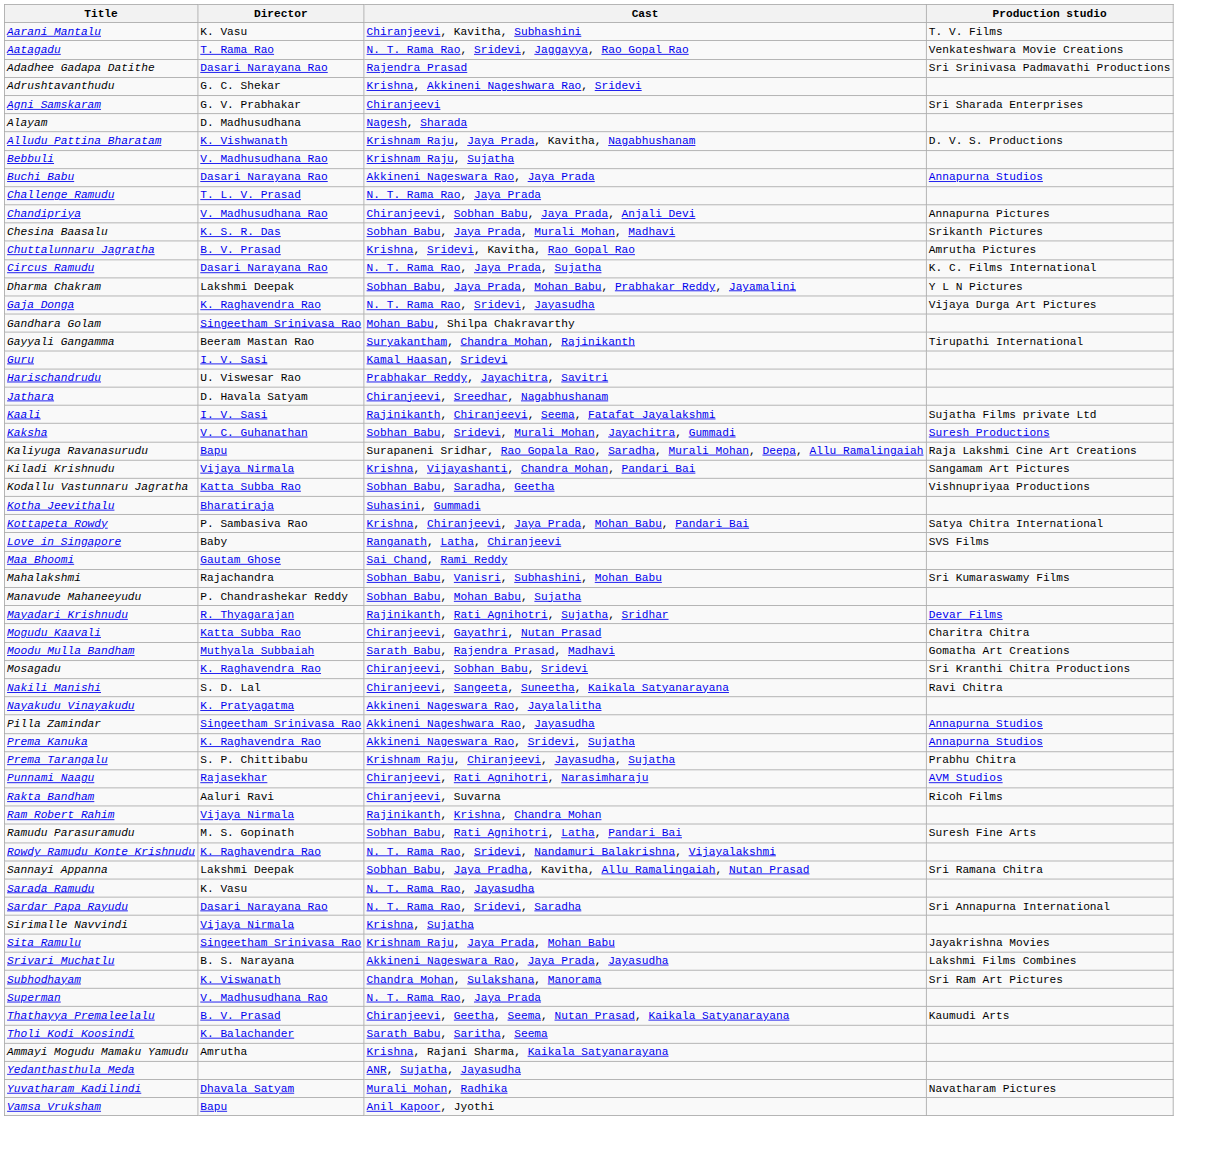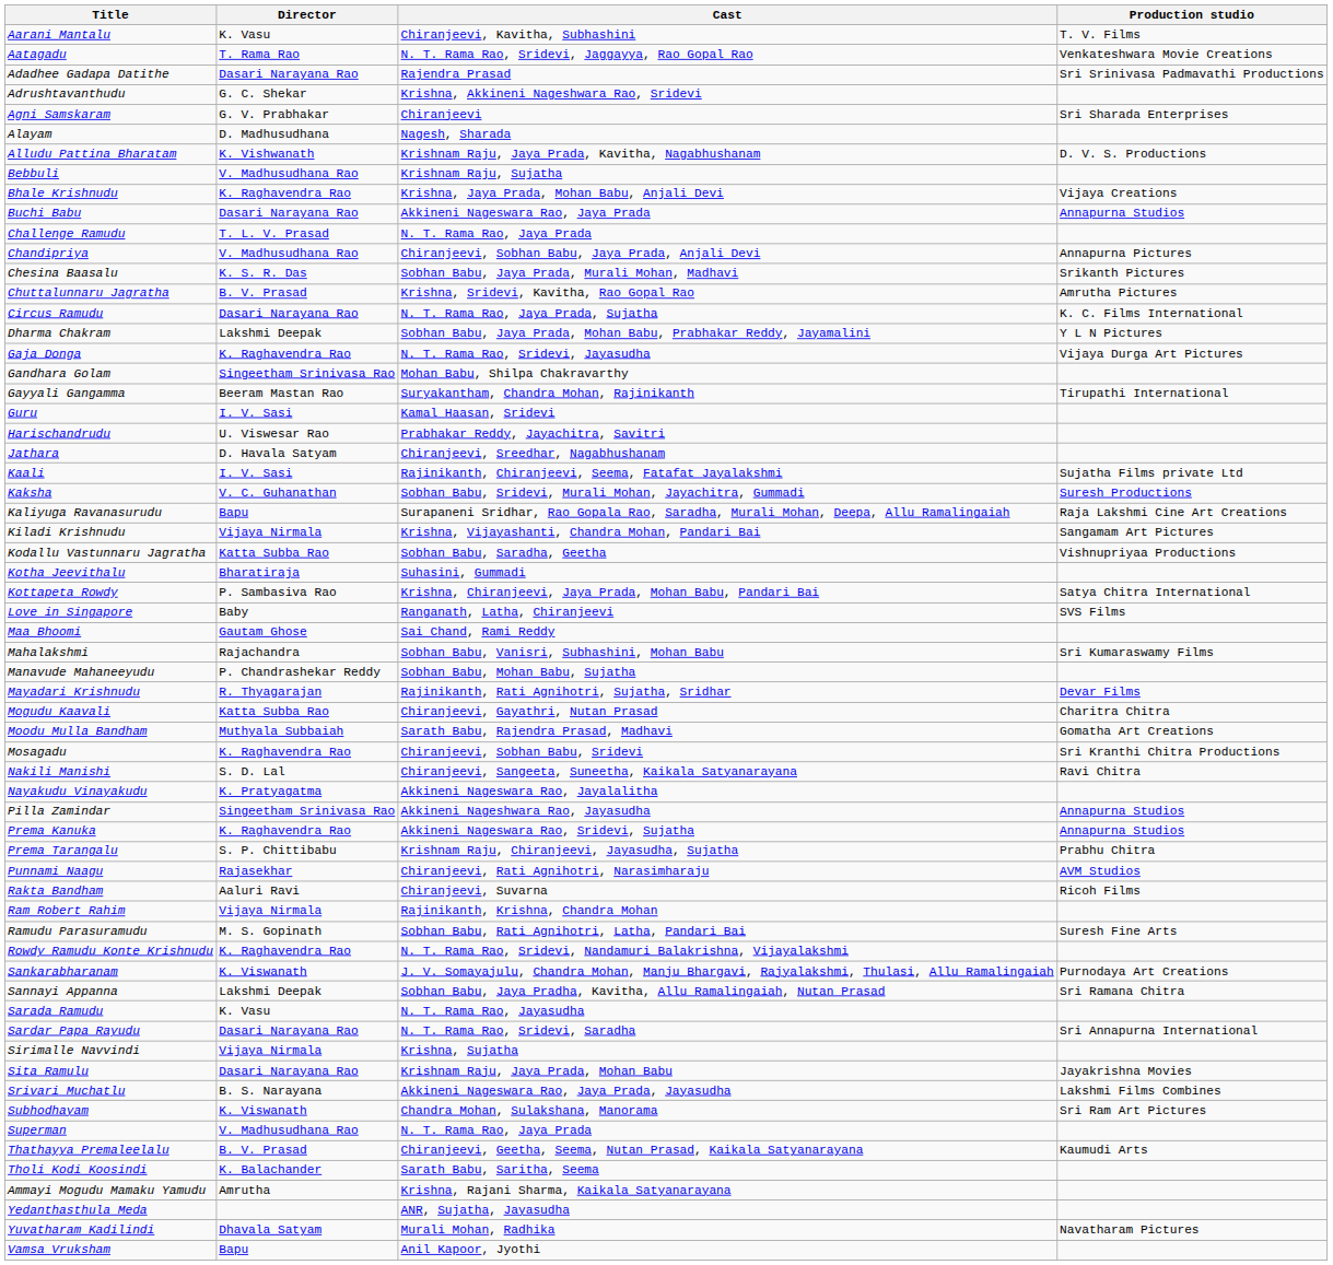 <table class="wikitable">
 <tr>
 <th>Title</th>
 <th>Director</th>
 <th>Cast</th>
 <th>Production studio</th>
 </tr>
 <tr>
 <td><em><a href='#'>Aarani Mantalu</a></em></td>
 <td>K. Vasu</td>
 <td><a href='#'>Chiranjeevi</a>, Kavitha, <a href='#'>Subhashini</a></td>
 <td>T. V. Films</td>
 </tr>
 <tr>
 <td><em><a href='#'>Aatagadu</a></em></td>
 <td><a href='#'>T. Rama Rao</a></td>
 <td><a href='#'>N. T. Rama Rao</a>, <a href='#'>Sridevi</a>, <a href='#'>Jaggayya</a>, <a href='#'>Rao Gopal Rao</a></td>
 <td>Venkateshwara Movie Creations</td>
 </tr>
 <tr>
 <td><em>Adadhee Gadapa Datithe</em></td>
 <td><a href='#'>Dasari Narayana Rao</a></td>
 <td><a href='#'>Rajendra Prasad</a></td>
 <td>Sri Srinivasa Padmavathi Productions</td>
 </tr>
 <tr>
 <td><em>Adrushtavanthudu</em></td>
 <td>G. C. Shekar</td>
 <td><a href='#'>Krishna</a>, <a href='#'>Akkineni Nageshwara Rao</a>, <a href='#'>Sridevi</a></td>
 <td></td>
 </tr>
 <tr>
 <td><em><a href='#'>Agni Samskaram</a></em></td>
 <td>G. V. Prabhakar</td>
 <td><a href='#'>Chiranjeevi</a></td>
 <td>Sri Sharada Enterprises</td>
 </tr>
 <tr>
 <td><em>Alayam</em></td>
 <td>D. Madhusudhana</td>
 <td><a href='#'>Nagesh</a>, <a href='#'>Sharada</a></td>
 <td></td>
 </tr>
 <tr>
 <td><em><a href='#'>Alludu Pattina Bharatam</a></em></td>
 <td><a href='#'>K. Vishwanath</a></td>
 <td><a href='#'>Krishnam Raju</a>, <a href='#'>Jaya Prada</a>, Kavitha, <a href='#'>Nagabhushanam</a></td>
 <td>D. V. S. Productions</td>
 </tr>
 <tr>
 <td><em><a href='#'>Bebbuli</a></em></td>
 <td><a href='#'>V. Madhusudhana Rao</a></td>
 <td><a href='#'>Krishnam Raju</a>, <a href='#'>Sujatha</a></td>
 <td></td>
+</tr>
+<tr>
+<td><em><a href='#'>Bhale Krishnudu</a></em></td>
+<td><a href='#'>K. Raghavendra Rao</a></td>
+<td><a href='#'>Krishna</a>, <a href='#'>Jaya Prada</a>, <a href='#'>Mohan Babu</a>, <a href='#'>Anjali Devi</a></td>
+<td>Vijaya Creations</td>
 </tr>
 <tr>
 <td><em><a href='#'>Buchi Babu</a></em></td>
 <td><a href='#'>Dasari Narayana Rao</a></td>
 <td><a href='#'>Akkineni Nageswara Rao</a>, <a href='#'>Jaya Prada</a></td>
 <td><a href='#'>Annapurna Studios</a></td>
 </tr>
 <tr>
 <td><em><a href='#'>Challenge Ramudu</a></em></td>
 <td><a href='#'>T. L. V. Prasad</a></td>
 <td><a href='#'>N. T. Rama Rao</a>, <a href='#'>Jaya Prada</a></td>
 <td></td>
 </tr>
 <tr>
 <td><em><a href='#'>Chandipriya</a></em></td>
 <td><a href='#'>V. Madhusudhana Rao</a></td>
 <td><a href='#'>Chiranjeevi</a>, <a href='#'>Sobhan Babu</a>, <a href='#'>Jaya Prada</a>, <a href='#'>Anjali Devi</a></td>
 <td>Annapurna Pictures</td>
 </tr>
 <tr>
 <td><em>Chesina Baasalu</em></td>
 <td><a href='#'>K. S. R. Das</a></td>
 <td><a href='#'>Sobhan Babu</a>, <a href='#'>Jaya Prada</a>, <a href='#'>Murali Mohan</a>, <a href='#'>Madhavi</a></td>
 <td>Srikanth Pictures</td>
 </tr>
 <tr>
 <td><em><a href='#'>Chuttalunnaru Jagratha</a></em></td>
 <td><a href='#'>B. V. Prasad</a></td>
 <td><a href='#'>Krishna</a>, <a href='#'>Sridevi</a>, Kavitha, <a href='#'>Rao Gopal Rao</a></td>
 <td>Amrutha Pictures</td>
 </tr>
 <tr>
 <td><em><a href='#'>Circus Ramudu</a></em></td>
 <td><a href='#'>Dasari Narayana Rao</a></td>
 <td><a href='#'>N. T. Rama Rao</a>, <a href='#'>Jaya Prada</a>, <a href='#'>Sujatha</a></td>
 <td>K. C. Films International</td>
 </tr>
 <tr>
 <td><em>Dharma Chakram</em></td>
 <td>Lakshmi Deepak</td>
 <td><a href='#'>Sobhan Babu</a>, <a href='#'>Jaya Prada</a>, <a href='#'>Mohan Babu</a>, <a href='#'>Prabhakar Reddy</a>, <a href='#'>Jayamalini</a></td>
 <td>Y L N Pictures</td>
 </tr>
 <tr>
 <td><em><a href='#'>Gaja Donga</a></em></td>
 <td><a href='#'>K. Raghavendra Rao</a></td>
 <td><a href='#'>N. T. Rama Rao</a>, <a href='#'>Sridevi</a>, <a href='#'>Jayasudha</a></td>
 <td>Vijaya Durga Art Pictures</td>
 </tr>
 <tr>
 <td><em>Gandhara Golam</em></td>
 <td><a href='#'>Singeetham Srinivasa Rao</a></td>
 <td><a href='#'>Mohan Babu</a>, Shilpa Chakravarthy</td>
 <td></td>
 </tr>
 <tr>
 <td><em>Gayyali Gangamma</em></td>
 <td>Beeram Mastan Rao</td>
 <td><a href='#'>Suryakantham</a>, <a href='#'>Chandra Mohan</a>, <a href='#'>Rajinikanth</a></td>
 <td>Tirupathi International</td>
 </tr>
 <tr>
 <td><em><a href='#'>Guru</a></em></td>
 <td><a href='#'>I. V. Sasi</a></td>
 <td><a href='#'>Kamal Haasan</a>, <a href='#'>Sridevi</a></td>
 <td></td>
 </tr>
 <tr>
 <td><em><a href='#'>Harischandrudu</a></em></td>
 <td>U. Viswesar Rao</td>
 <td><a href='#'>Prabhakar Reddy</a>, <a href='#'>Jayachitra</a>, <a href='#'>Savitri</a></td>
 <td></td>
 </tr>
 <tr>
 <td><em><a href='#'>Jathara</a></em></td>
 <td>D. Havala Satyam</td>
 <td><a href='#'>Chiranjeevi</a>, <a href='#'>Sreedhar</a>, <a href='#'>Nagabhushanam</a></td>
 <td></td>
 </tr>
 <tr>
 <td><em><a href='#'>Kaali</a></em></td>
 <td><a href='#'>I. V. Sasi</a></td>
 <td><a href='#'>Rajinikanth</a>, <a href='#'>Chiranjeevi</a>, <a href='#'>Seema</a>, <a href='#'>Fatafat Jayalakshmi</a></td>
 <td>Sujatha Films private Ltd</td>
 </tr>
 <tr>
 <td><em><a href='#'>Kaksha</a></em></td>
 <td><a href='#'>V. C. Guhanathan</a></td>
 <td><a href='#'>Sobhan Babu</a>, <a href='#'>Sridevi</a>, <a href='#'>Murali Mohan</a>, <a href='#'>Jayachitra</a>, <a href='#'>Gummadi</a></td>
 <td><a href='#'>Suresh Productions</a></td>
 </tr>
 <tr>
 <td><em>Kaliyuga Ravanasurudu</em></td>
 <td><a href='#'>Bapu</a></td>
 <td>Surapaneni Sridhar, <a href='#'>Rao Gopala Rao</a>, <a href='#'>Saradha</a>, <a href='#'>Murali Mohan</a>, <a href='#'>Deepa</a>, <a href='#'>Allu Ramalingaiah</a></td>
 <td>Raja Lakshmi Cine Art Creations</td>
 </tr>
 <tr>
 <td><em>Kiladi Krishnudu</em></td>
 <td><a href='#'>Vijaya Nirmala</a></td>
 <td><a href='#'>Krishna</a>, <a href='#'>Vijayashanti</a>, <a href='#'>Chandra Mohan</a>, <a href='#'>Pandari Bai</a></td>
 <td>Sangamam Art Pictures</td>
 </tr>
 <tr>
 <td><em>Kodallu Vastunnaru Jagratha</em></td>
 <td><a href='#'>Katta Subba Rao</a></td>
 <td><a href='#'>Sobhan Babu</a>, <a href='#'>Saradha</a>, <a href='#'>Geetha</a></td>
 <td>Vishnupriyaa Productions</td>
 </tr>
 <tr>
 <td><em><a href='#'>Kotha Jeevithalu</a></em></td>
 <td><a href='#'>Bharatiraja</a></td>
 <td><a href='#'>Suhasini</a>, <a href='#'>Gummadi</a></td>
 <td></td>
 </tr>
 <tr>
 <td><em><a href='#'>Kottapeta Rowdy</a></em></td>
 <td>P. Sambasiva Rao</td>
 <td><a href='#'>Krishna</a>, <a href='#'>Chiranjeevi</a>, <a href='#'>Jaya Prada</a>, <a href='#'>Mohan Babu</a>, <a href='#'>Pandari Bai</a></td>
 <td>Satya Chitra International</td>
 </tr>
 <tr>
 <td><em><a href='#'>Love in Singapore</a></em></td>
 <td>Baby</td>
 <td><a href='#'>Ranganath</a>, <a href='#'>Latha</a>, <a href='#'>Chiranjeevi</a></td>
 <td>SVS Films</td>
 </tr>
 <tr>
 <td><em><a href='#'>Maa Bhoomi</a></em></td>
 <td><a href='#'>Gautam Ghose</a></td>
 <td><a href='#'>Sai Chand</a>, <a href='#'>Rami Reddy</a></td>
 <td></td>
 </tr>
 <tr>
 <td><em>Mahalakshmi</em></td>
 <td>Rajachandra</td>
 <td><a href='#'>Sobhan Babu</a>, <a href='#'>Vanisri</a>, <a href='#'>Subhashini</a>, <a href='#'>Mohan Babu</a></td>
 <td>Sri Kumaraswamy Films</td>
 </tr>
 <tr>
 <td><em>Manavude Mahaneeyudu</em></td>
 <td>P. Chandrashekar Reddy</td>
 <td><a href='#'>Sobhan Babu</a>, <a href='#'>Mohan Babu</a>, <a href='#'>Sujatha</a></td>
 <td></td>
 </tr>
 <tr>
 <td><em><a href='#'>Mayadari Krishnudu</a></em></td>
 <td><a href='#'>R. Thyagarajan</a></td>
 <td><a href='#'>Rajinikanth</a>, <a href='#'>Rati Agnihotri</a>, <a href='#'>Sujatha</a>, <a href='#'>Sridhar</a></td>
 <td><a href='#'>Devar Films</a></td>
 </tr>
 <tr>
 <td><em><a href='#'>Mogudu Kaavali</a></em></td>
 <td><a href='#'>Katta Subba Rao</a></td>
 <td><a href='#'>Chiranjeevi</a>, <a href='#'>Gayathri</a>, <a href='#'>Nutan Prasad</a></td>
 <td>Charitra Chitra</td>
 </tr>
 <tr>
 <td><em><a href='#'>Moodu Mulla Bandham</a></em></td>
 <td><a href='#'>Muthyala Subbaiah</a></td>
 <td><a href='#'>Sarath Babu</a>, <a href='#'>Rajendra Prasad</a>, <a href='#'>Madhavi</a></td>
 <td>Gomatha Art Creations</td>
 </tr>
 <tr>
 <td><em>Mosagadu</em></td>
 <td><a href='#'>K. Raghavendra Rao</a></td>
 <td><a href='#'>Chiranjeevi</a>, <a href='#'>Sobhan Babu</a>, <a href='#'>Sridevi</a></td>
 <td>Sri Kranthi Chitra Productions</td>
 </tr>
 <tr>
 <td><em><a href='#'>Nakili Manishi</a></em></td>
 <td>S. D. Lal</td>
 <td><a href='#'>Chiranjeevi</a>, <a href='#'>Sangeeta</a>, <a href='#'>Suneetha</a>, <a href='#'>Kaikala Satyanarayana</a></td>
 <td>Ravi Chitra</td>
 </tr>
 <tr>
 <td><em><a href='#'>Nayakudu Vinayakudu</a></em></td>
 <td><a href='#'>K. Pratyagatma</a></td>
 <td><a href='#'>Akkineni Nageswara Rao</a>, <a href='#'>Jayalalitha</a></td>
 <td></td>
 </tr>
 <tr>
 <td><em>Pilla Zamindar</em></td>
 <td><a href='#'>Singeetham Srinivasa Rao</a></td>
 <td><a href='#'>Akkineni Nageshwara Rao</a>, <a href='#'>Jayasudha</a></td>
 <td><a href='#'>Annapurna Studios</a></td>
 </tr>
 <tr>
 <td><em><a href='#'>Prema Kanuka</a></em></td>
 <td><a href='#'>K. Raghavendra Rao</a></td>
 <td><a href='#'>Akkineni Nageswara Rao</a>, <a href='#'>Sridevi</a>, <a href='#'>Sujatha</a></td>
 <td><a href='#'>Annapurna Studios</a></td>
 </tr>
 <tr>
 <td><em><a href='#'>Prema Tarangalu</a></em></td>
 <td>S. P. Chittibabu</td>
 <td><a href='#'>Krishnam Raju</a>, <a href='#'>Chiranjeevi</a>, <a href='#'>Jayasudha</a>, <a href='#'>Sujatha</a></td>
 <td>Prabhu Chitra</td>
 </tr>
 <tr>
 <td><em><a href='#'>Punnami Naagu</a></em></td>
 <td><a href='#'>Rajasekhar</a></td>
 <td><a href='#'>Chiranjeevi</a>, <a href='#'>Rati Agnihotri</a>, <a href='#'>Narasimharaju</a></td>
 <td><a href='#'>AVM Studios</a></td>
 </tr>
 <tr>
 <td><em><a href='#'>Rakta Bandham</a></em></td>
 <td>Aaluri Ravi</td>
 <td><a href='#'>Chiranjeevi</a>, Suvarna</td>
 <td>Ricoh Films</td>
 </tr>
 <tr>
 <td><em><a href='#'>Ram Robert Rahim</a></em></td>
 <td><a href='#'>Vijaya Nirmala</a></td>
 <td><a href='#'>Rajinikanth</a>, <a href='#'>Krishna</a>, <a href='#'>Chandra Mohan</a></td>
 <td></td>
 </tr>
 <tr>
 <td><em>Ramudu Parasuramudu</em></td>
 <td>M. S. Gopinath</td>
 <td><a href='#'>Sobhan Babu</a>, <a href='#'>Rati Agnihotri</a>, <a href='#'>Latha</a>, <a href='#'>Pandari Bai</a></td>
 <td>Suresh Fine Arts</td>
 </tr>
 <tr>
 <td><em><a href='#'>Rowdy Ramudu Konte Krishnudu</a></em></td>
 <td><a href='#'>K. Raghavendra Rao</a></td>
 <td><a href='#'>N. T. Rama Rao</a>, <a href='#'>Sridevi</a>, <a href='#'>Nandamuri Balakrishna</a>, <a href='#'>Vijayalakshmi</a></td>
 <td></td>
 </tr>
 <tr>
+<td><em><a href='#'>Sankarabharanam</a></em></td>
+<td><a href='#'>K. Viswanath</a></td>
+<td><a href='#'>J. V. Somayajulu</a>, <a href='#'>Chandra Mohan</a>, <a href='#'>Manju Bhargavi</a>, <a href='#'>Rajyalakshmi</a>, <a href='#'>Thulasi</a>, <a href='#'>Allu Ramalingaiah</a></td>
+<td>Purnodaya Art Creations</td>
+</tr>
+<tr>
 <td><em>Sannayi Appanna</em></td>
 <td>Lakshmi Deepak</td>
 <td><a href='#'>Sobhan Babu</a>, <a href='#'>Jaya Pradha</a>, Kavitha, <a href='#'>Allu Ramalingaiah</a>, <a href='#'>Nutan Prasad</a></td>
 <td>Sri Ramana Chitra</td>
 </tr>
 <tr>
 <td><em><a href='#'>Sarada Ramudu</a></em></td>
 <td>K. Vasu</td>
 <td><a href='#'>N. T. Rama Rao</a>, <a href='#'>Jayasudha</a></td>
 <td></td>
 </tr>
 <tr>
 <td><em><a href='#'>Sardar Papa Rayudu</a></em></td>
 <td><a href='#'>Dasari Narayana Rao</a></td>
 <td><a href='#'>N. T. Rama Rao</a>, <a href='#'>Sridevi</a>, <a href='#'>Saradha</a></td>
 <td>Sri Annapurna International</td>
 </tr>
 <tr>
 <td><em>Sirimalle Navvindi</em></td>
 <td><a href='#'>Vijaya Nirmala</a></td>
 <td><a href='#'>Krishna</a>, <a href='#'>Sujatha</a></td>
 <td></td>
 </tr>
 <tr>
 <td><em><a href='#'>Sita Ramulu</a></em></td>
-<td><a href='#'>Singeetham Srinivasa Rao</a></td>
+<td><a href='#'>Dasari Narayana Rao</a></td>
 <td><a href='#'>Krishnam Raju</a>, <a href='#'>Jaya Prada</a>, <a href='#'>Mohan Babu</a></td>
 <td>Jayakrishna Movies</td>
 </tr>
 <tr>
 <td><em><a href='#'>Srivari Muchatlu</a></em></td>
 <td>B. S. Narayana</td>
 <td><a href='#'>Akkineni Nageswara Rao</a>, <a href='#'>Jaya Prada</a>, <a href='#'>Jayasudha</a></td>
 <td>Lakshmi Films Combines</td>
 </tr>
 <tr>
 <td><em><a href='#'>Subhodhayam</a></em></td>
 <td><a href='#'>K. Viswanath</a></td>
 <td><a href='#'>Chandra Mohan</a>, <a href='#'>Sulakshana</a>, <a href='#'>Manorama</a></td>
 <td>Sri Ram Art Pictures</td>
 </tr>
 <tr>
 <td><em><a href='#'>Superman</a></em></td>
 <td><a href='#'>V. Madhusudhana Rao</a></td>
 <td><a href='#'>N. T. Rama Rao</a>, <a href='#'>Jaya Prada</a></td>
 <td></td>
 </tr>
 <tr>
 <td><em><a href='#'>Thathayya Premaleelalu</a></em></td>
 <td><a href='#'>B. V. Prasad</a></td>
 <td><a href='#'>Chiranjeevi</a>, <a href='#'>Geetha</a>, <a href='#'>Seema</a>, <a href='#'>Nutan Prasad</a>, <a href='#'>Kaikala Satyanarayana</a></td>
 <td>Kaumudi Arts</td>
 </tr>
 <tr>
 <td><em><a href='#'>Tholi Kodi Koosindi</a></em></td>
 <td><a href='#'>K. Balachander</a></td>
 <td><a href='#'>Sarath Babu</a>, <a href='#'>Saritha</a>, <a href='#'>Seema</a></td>
 <td></td>
 </tr>
 <tr>
 <td><em>Ammayi Mogudu Mamaku Yamudu</em></td>
 <td>Amrutha</td>
 <td><a href='#'>Krishna</a>, Rajani Sharma, <a href='#'>Kaikala Satyanarayana</a></td>
 <td></td>
 </tr>
 <tr>
 <td><em><a href='#'>Yedanthasthula Meda</a></em></td>
 <td></td>
 <td><a href='#'>ANR</a>, <a href='#'>Sujatha</a>, <a href='#'>Jayasudha</a></td>
 <td></td>
 </tr>
 <tr>
 <td><em><a href='#'>Yuvatharam Kadilindi</a></em></td>
 <td><a href='#'>Dhavala Satyam</a></td>
 <td><a href='#'>Murali Mohan</a>, <a href='#'>Radhika</a></td>
 <td>Navatharam Pictures</td>
 </tr>
 <tr>
 <td><em><a href='#'>Vamsa Vruksham</a></em></td>
 <td><a href='#'>Bapu</a></td>
 <td><a href='#'>Anil Kapoor</a>, Jyothi</td>
 <td></td>
 </tr>
 </table>
